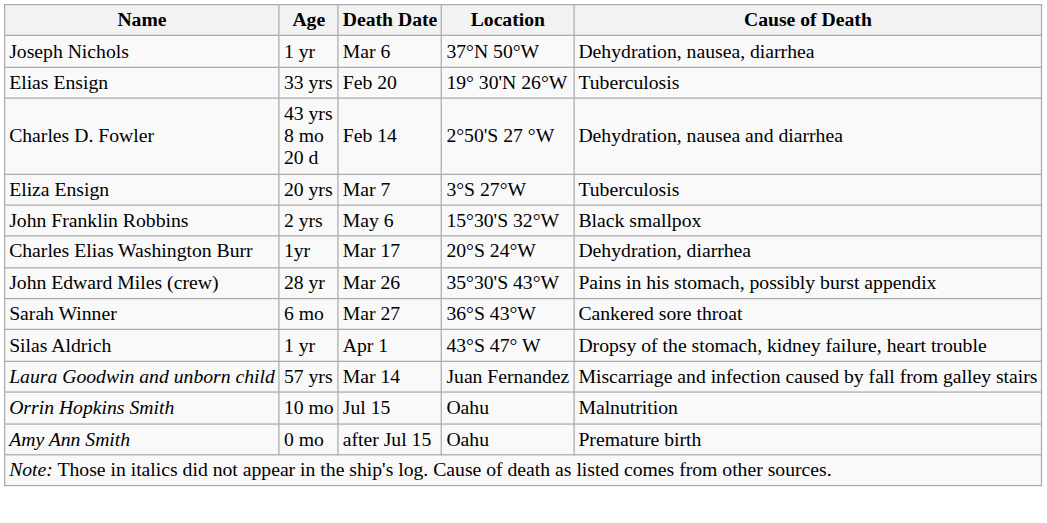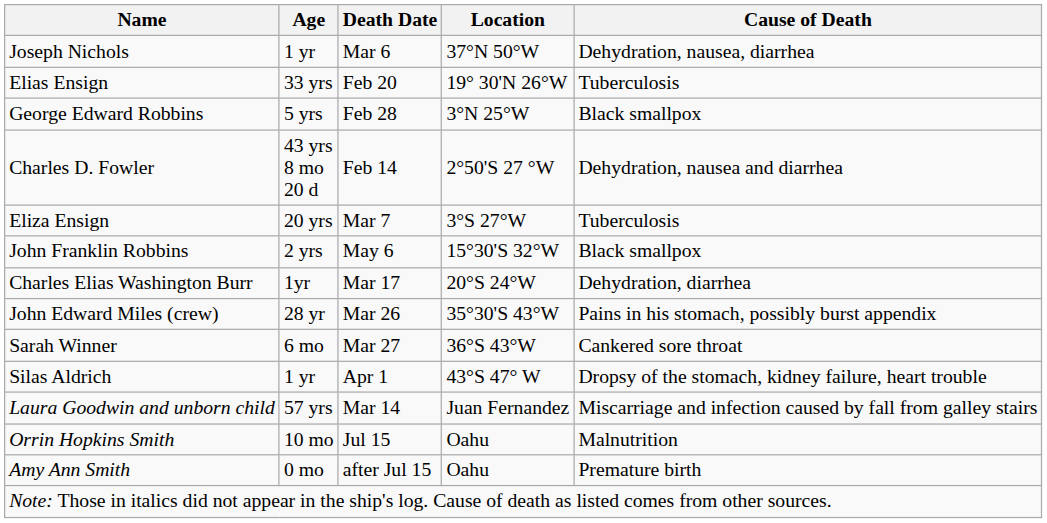 <table class="wikitable">
 <tr>
 <th>Name</th>
 <th>Age</th>
 <th>Death Date</th>
 <th>Location</th>
 <th>Cause of Death</th>
 </tr>
 <tr>
 <td>Joseph Nichols</td>
 <td>1 yr</td>
 <td>Mar 6</td>
 <td>37°N 50°W</td>
 <td>Dehydration, nausea, diarrhea</td>
 </tr>
 <tr>
 <td>Elias Ensign</td>
 <td>33 yrs</td>
 <td>Feb 20</td>
 <td>19° 30'N 26°W</td>
 <td>Tuberculosis</td>
+</tr>
+<tr>
+<td>George Edward Robbins</td>
+<td>5 yrs</td>
+<td>Feb 28</td>
+<td>3°N 25°W</td>
+<td>Black smallpox</td>
 </tr>
 <tr>
 <td>Charles D. Fowler</td>
 <td>43 yrs<br>8 mo<br>20 d</td>
 <td>Feb 14</td>
 <td>2°50'S 27 °W</td>
 <td>Dehydration, nausea and diarrhea</td>
 </tr>
 <tr>
 <td>Eliza Ensign</td>
 <td>20 yrs</td>
 <td>Mar 7</td>
 <td>3°S 27°W</td>
 <td>Tuberculosis</td>
 </tr>
 <tr>
 <td>John Franklin Robbins</td>
 <td>2 yrs</td>
 <td>May 6</td>
 <td>15°30'S 32°W</td>
 <td>Black smallpox</td>
 </tr>
 <tr>
 <td>Charles Elias Washington Burr</td>
 <td>1yr</td>
 <td>Mar 17</td>
 <td>20°S 24°W</td>
 <td>Dehydration, diarrhea</td>
 </tr>
 <tr>
 <td>John Edward Miles (crew)</td>
 <td>28 yr</td>
 <td>Mar 26</td>
 <td>35°30'S 43°W</td>
 <td>Pains in his stomach, possibly burst appendix</td>
 </tr>
 <tr>
 <td>Sarah Winner</td>
 <td>6 mo</td>
 <td>Mar 27</td>
 <td>36°S 43°W</td>
 <td>Cankered sore throat</td>
 </tr>
 <tr>
 <td>Silas Aldrich</td>
 <td>1 yr</td>
 <td>Apr 1</td>
 <td>43°S 47° W</td>
 <td>Dropsy of the stomach, kidney failure, heart trouble</td>
 </tr>
 <tr>
 <td><em>Laura Goodwin and unborn child</em></td>
 <td>57 yrs</td>
 <td>Mar 14</td>
 <td>Juan Fernandez</td>
 <td>Miscarriage and infection caused by fall from galley stairs</td>
 </tr>
 <tr>
 <td><em>Orrin Hopkins Smith</em></td>
 <td>10 mo</td>
 <td>Jul 15</td>
 <td>Oahu</td>
 <td>Malnutrition</td>
 </tr>
 <tr>
 <td><em>Amy Ann Smith</em></td>
 <td>0 mo</td>
 <td>after Jul 15</td>
 <td>Oahu</td>
 <td>Premature birth</td>
 </tr>
 <tr>
 <td colspan="5"><em>Note:</em> Those in italics did not appear in the ship's log. Cause of death as listed comes from other sources.</td>
 </tr>
 </table>
